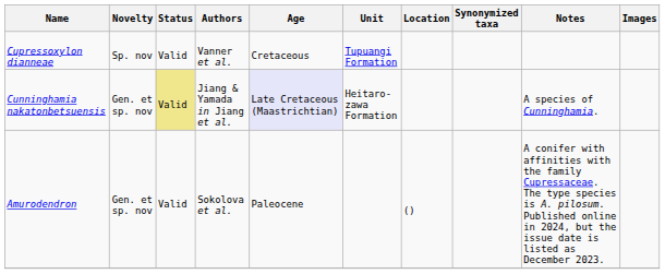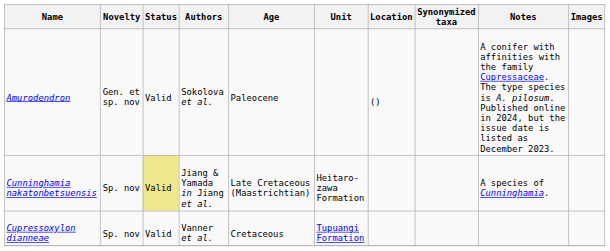 <table class="wikitable sortable" align="center" width="100%">
 <tr>
 <th>Name</th>
 <th>Novelty</th>
 <th>Status</th>
 <th>Authors</th>
 <th>Age</th>
 <th>Unit</th>
 <th>Location</th>
 <th>Synonymized taxa</th>
 <th>Notes</th>
 <th>Images</th>
 </tr>
 <tr>
+<td><br><em><a href='#'>Amurodendron</a></em></td>
+<td><br>Gen. et sp. nov</td>
+<td><br>Valid</td>
+<td><br>Sokolova <em>et al.</em></td>
+<td><br>Paleocene</td>
+<td></td>
+<td><br><br>()</td>
+<td></td>
+<td><br>A conifer with affinities with the family <a href='#'>Cupressaceae</a>. The type species is <em>A. pilosum</em>. Published online in 2024, but the issue date is listed as December 2023.</td>
+<td></td>
+</tr>
+<tr>
+<td><br><em><a href='#'>Cunninghamia nakatonbetsuensis</a></em></td>
+<td><br>Sp. nov</td>
+<td style="background: khaki;"><br>Valid</td>
+<td><br>Jiang & Yamada <em>in</em> Jiang <em>et al.</em></td>
+<td><br>Late Cretaceous (Maastrichtian)</td>
+<td><br>Heitaro-zawa Formation</td>
+<td><br></td>
+<td></td>
+<td><br>A species of <em><a href='#'>Cunninghamia</a></em>.</td>
+<td></td>
+</tr>
+<tr>
 <td><br><em><a href='#'>Cupressoxylon dianneae</a></em></td>
 <td><br>Sp. nov</td>
 <td><br>Valid</td>
 <td><br>Vanner <em>et al.</em></td>
 <td><br>Cretaceous</td>
 <td><br><a href='#'>Tupuangi Formation</a></td>
 <td><br></td>
 <td></td>
 <td></td>
 <td></td>
 </tr>
 <tr>
-<td><br><em><a href='#'>Cunninghamia nakatonbetsuensis</a></em></td>
-<td><br>Gen. et sp. nov</td>
-<td style="background: khaki;"><br>Valid</td>
-<td><br>Jiang & Yamada <em>in</em> Jiang <em>et al.</em></td>
-<td style="background: lavender;"><br>Late Cretaceous (Maastrichtian)</td>
-<td><br>Heitaro-zawa Formation</td>
-<td><br></td>
-<td></td>
-<td><br>A species of <em><a href='#'>Cunninghamia</a></em>.</td>
-<td></td>
-</tr>
-<tr>
-<td><br><em><a href='#'>Amurodendron</a></em></td>
-<td><br>Gen. et sp. nov</td>
-<td><br>Valid</td>
-<td><br>Sokolova <em>et al.</em></td>
-<td><br>Paleocene</td>
-<td></td>
-<td><br><br>()</td>
-<td></td>
-<td><br>A conifer with affinities with the family <a href='#'>Cupressaceae</a>. The type species is <em>A. pilosum</em>. Published online in 2024, but the issue date is listed as December 2023.</td>
-<td></td>
-</tr>
-<tr>
 </tr>
 </table>
